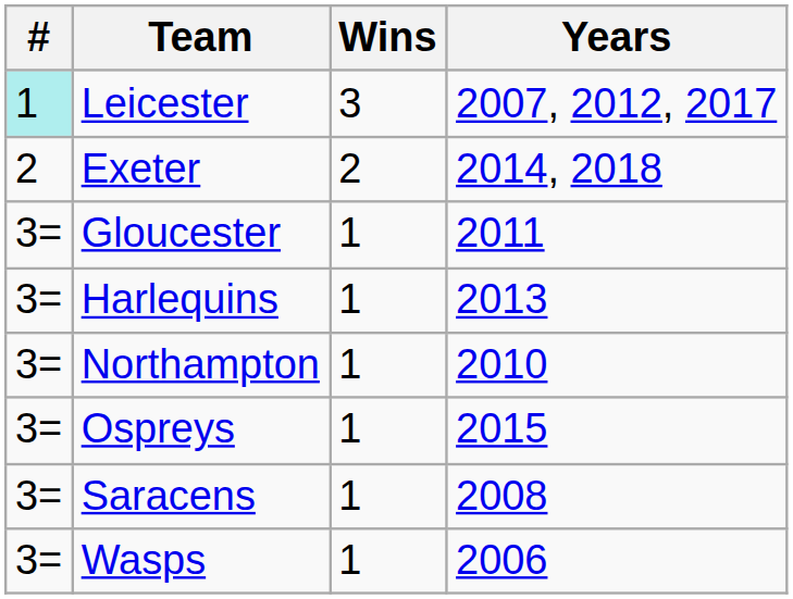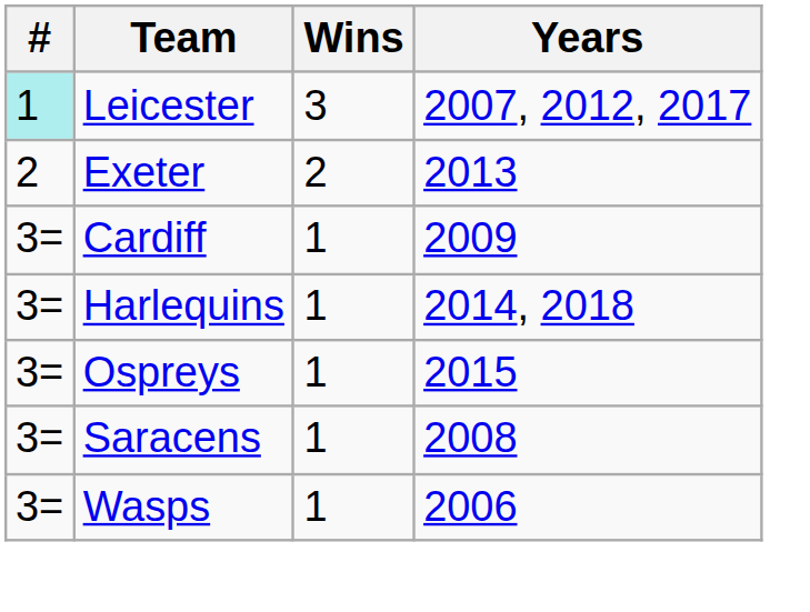 <table class="wikitable">
 <tr>
 <th>#</th>
 <th>Team</th>
 <th>Wins</th>
 <th>Years</th>
 </tr>
 <tr>
 <td style="background: paleturquoise;">1</td>
 <td><a href='#'>Leicester</a></td>
 <td>3</td>
 <td><a href='#'>2007</a>, <a href='#'>2012</a>, <a href='#'>2017</a></td>
 </tr>
 <tr>
 <td>2</td>
 <td><a href='#'>Exeter</a></td>
 <td>2</td>
-<td><a href='#'>2014</a>, <a href='#'>2018</a></td>
+<td><a href='#'>2013</a></td>
 </tr>
 <tr>
 <td>3=</td>
-<td><a href='#'>Gloucester</a></td>
+<td><a href='#'>Cardiff</a></td>
 <td>1</td>
-<td><a href='#'>2011</a></td>
+<td><a href='#'>2009</a></td>
 </tr>
 <tr>
 <td>3=</td>
 <td><a href='#'>Harlequins</a></td>
 <td>1</td>
-<td><a href='#'>2013</a></td>
-</tr>
-<tr>
-<td>3=</td>
-<td><a href='#'>Northampton</a></td>
-<td>1</td>
-<td><a href='#'>2010</a></td>
+<td><a href='#'>2014</a>, <a href='#'>2018</a></td>
 </tr>
 <tr>
 <td>3=</td>
 <td><a href='#'>Ospreys</a></td>
 <td>1</td>
 <td><a href='#'>2015</a></td>
 </tr>
 <tr>
 <td>3=</td>
 <td><a href='#'>Saracens</a></td>
 <td>1</td>
 <td><a href='#'>2008</a></td>
 </tr>
 <tr>
 <td>3=</td>
 <td><a href='#'>Wasps</a></td>
 <td>1</td>
 <td><a href='#'>2006</a></td>
 </tr>
 </table>
